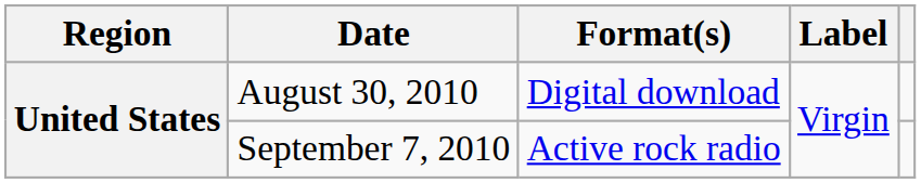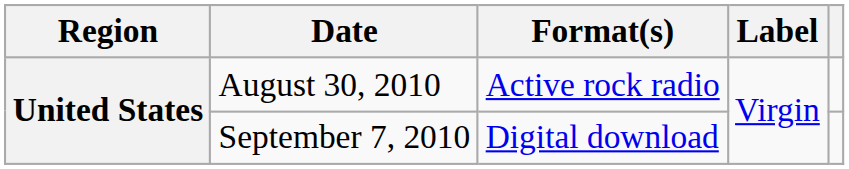 <table class="wikitable plainrowheaders">
 <tr>
 <th scope="col">Region</th>
 <th scope="col">Date</th>
 <th scope="col">Format(s)</th>
 <th scope="col">Label</th>
 <th scope="col"></th>
 </tr>
 <tr>
 <th scope="row" rowspan="2">United States</th>
 <td>August 30, 2010</td>
-<td><a href='#'>Digital download</a></td>
+<td><a href='#'>Active rock radio</a></td>
 <td rowspan="2"><a href='#'>Virgin</a></td>
 <td></td>
 </tr>
 <tr>
 <td>September 7, 2010</td>
-<td><a href='#'>Active rock radio</a></td>
+<td><a href='#'>Digital download</a></td>
 <td></td>
 </tr>
 </table>
